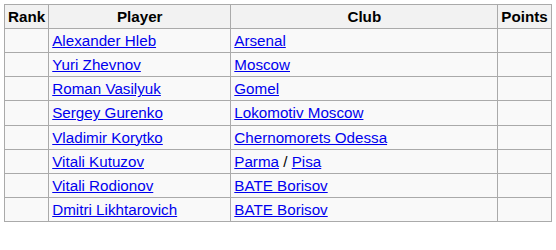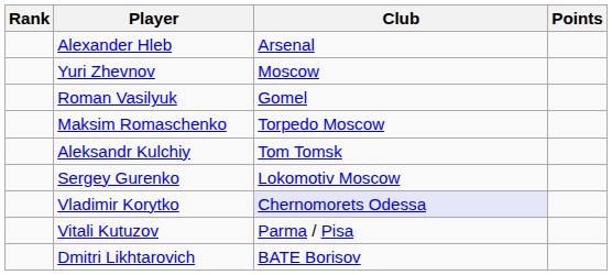 <table class="wikitable" style="font-size:95%;">
 <tr>
 <th>Rank</th>
 <th width="175pt">Player</th>
 <th width="260pt">Club</th>
 <th>Points</th>
 </tr>
 <tr>
 <td></td>
 <td><a href='#'>Alexander Hleb</a></td>
 <td> <a href='#'>Arsenal</a></td>
 <td></td>
 </tr>
 <tr>
 <td></td>
 <td><a href='#'>Yuri Zhevnov</a></td>
 <td> <a href='#'>Moscow</a></td>
 <td></td>
 </tr>
 <tr>
 <td></td>
 <td><a href='#'>Roman Vasilyuk</a></td>
 <td> <a href='#'>Gomel</a></td>
 <td></td>
 </tr>
 <tr>
 <td></td>
+<td><a href='#'>Maksim Romaschenko</a></td>
+<td> <a href='#'>Torpedo Moscow</a></td>
+<td></td>
+</tr>
+<tr>
+<td></td>
+<td><a href='#'>Aleksandr Kulchiy</a></td>
+<td> <a href='#'>Tom Tomsk</a></td>
+<td></td>
+</tr>
+<tr>
+<td></td>
 <td><a href='#'>Sergey Gurenko</a></td>
 <td> <a href='#'>Lokomotiv Moscow</a></td>
 <td></td>
 </tr>
 <tr>
 <td></td>
 <td><a href='#'>Vladimir Korytko</a></td>
-<td> <a href='#'>Chernomorets Odessa</a></td>
+<td style="background: lavender;"> <a href='#'>Chernomorets Odessa</a></td>
 <td></td>
 </tr>
 <tr>
 <td></td>
 <td><a href='#'>Vitali Kutuzov</a></td>
 <td> <a href='#'>Parma</a> /  <a href='#'>Pisa</a></td>
-<td></td>
-</tr>
-<tr>
-<td></td>
-<td><a href='#'>Vitali Rodionov</a></td>
-<td> <a href='#'>BATE Borisov</a></td>
 <td></td>
 </tr>
 <tr>
 <td></td>
 <td><a href='#'>Dmitri Likhtarovich</a></td>
 <td> <a href='#'>BATE Borisov</a></td>
 <td></td>
 </tr>
 <tr>
 </tr>
 </table>
